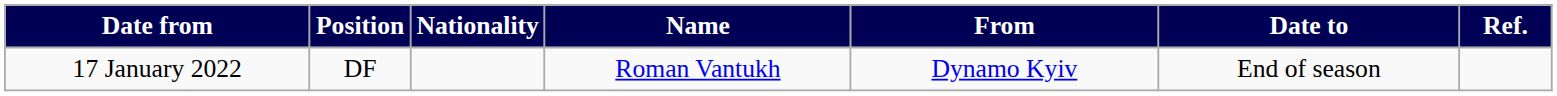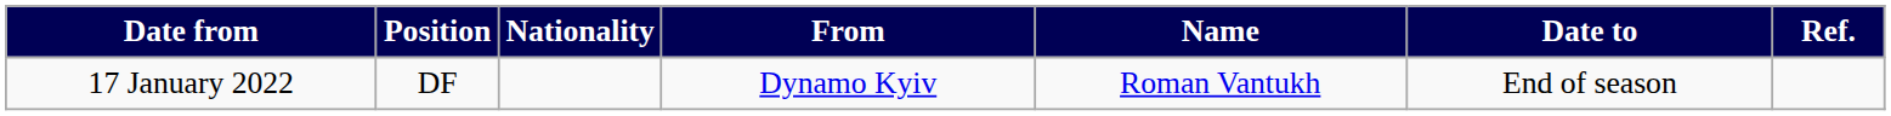 <table class="wikitable" style="text-align:center; font-size:90%; ">
 <tr>
 <th style="background:#000055; color:white; width:200px;">Date from</th>
 <th style="background:#000055; color:white; width:50px;">Position</th>
 <th style="background:#000055; color:white; width:50px;">Nationality</th>
+<th style="background:#000055; color:white; width:200px;">From</th>
 <th style="background:#000055; color:white; width:200px;">Name</th>
-<th style="background:#000055; color:white; width:200px;">From</th>
 <th style="background:#000055; color:white; width:200px;">Date to</th>
 <th style="background:#000055; color:white; width:50px;">Ref.</th>
 </tr>
 <tr>
 <td>17 January 2022</td>
 <td>DF</td>
 <td></td>
+<td> <a href='#'>Dynamo Kyiv</a></td>
 <td><a href='#'>Roman Vantukh</a></td>
-<td> <a href='#'>Dynamo Kyiv</a></td>
 <td>End of season</td>
 <td></td>
 </tr>
 </table>
